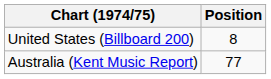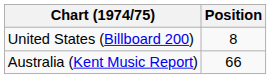 <table class="wikitable">
 <tr>
 <th>Chart (1974/75)</th>
 <th>Position</th>
 </tr>
 <tr>
 <td>United States (<a href='#'>Billboard 200</a>)</td>
 <td align="center">8</td>
 </tr>
 <tr>
 <td>Australia (<a href='#'>Kent Music Report</a>)</td>
-<td align="center">77</td>
+<td align="center">66</td>
 </tr>
 </table>
